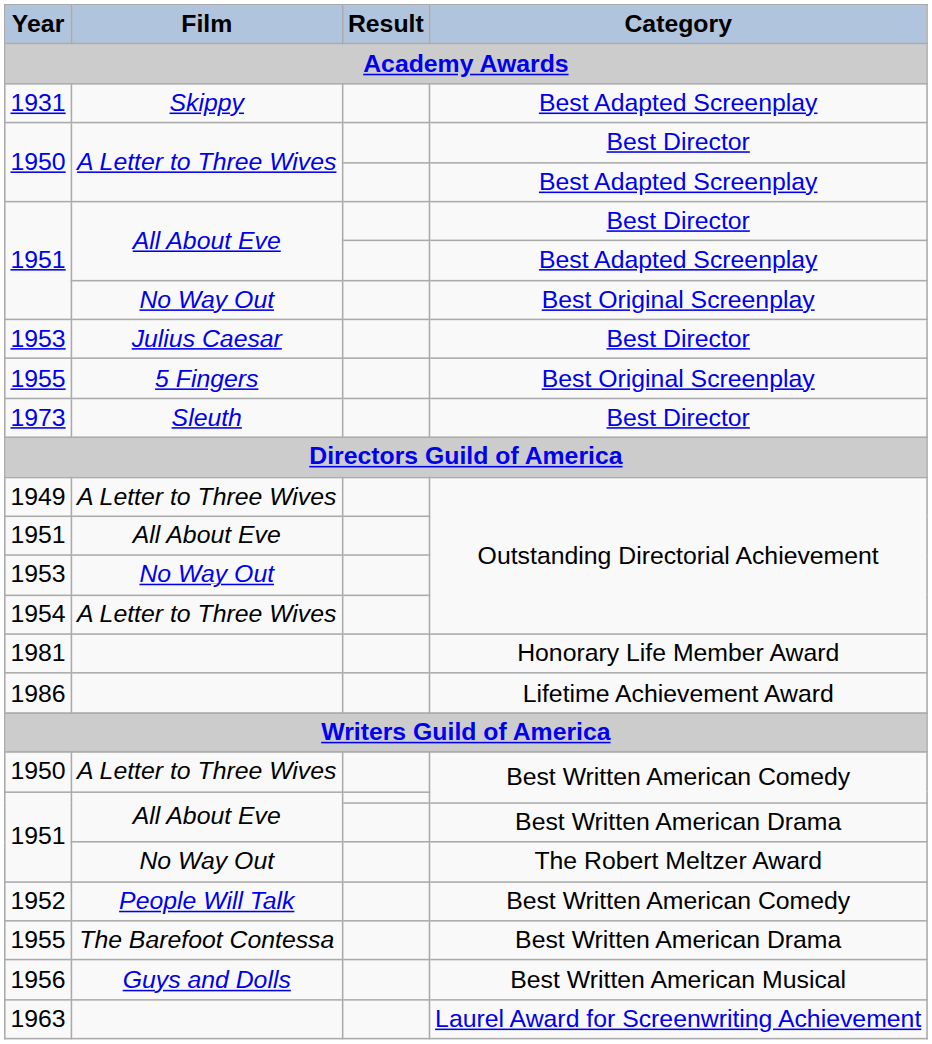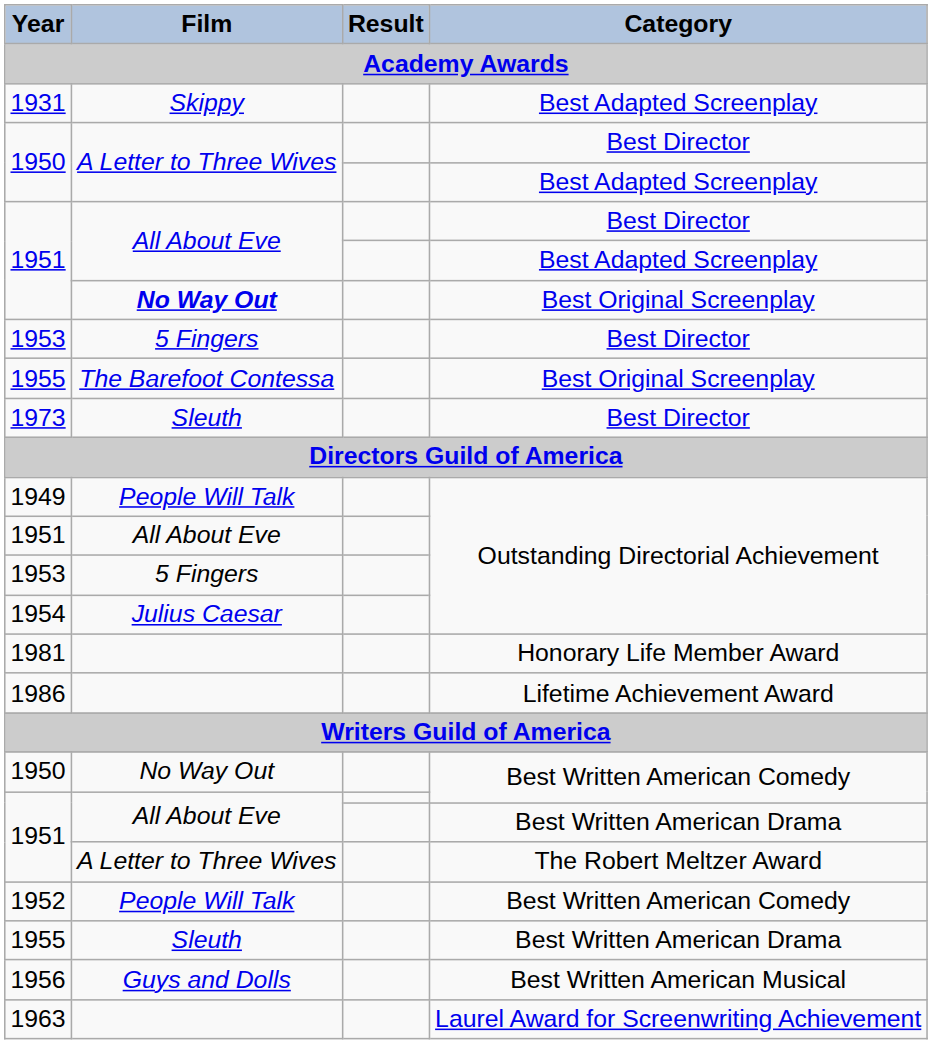 <table class="wikitable" style="font-size:100%">
 <tr style="text-align:center;">
 <th style="background:#B0C4DE;">Year</th>
 <th style="background:#B0C4DE;">Film</th>
 <th style="background:#B0C4DE;">Result</th>
 <th style="background:#B0C4DE;">Category</th>
 </tr>
 <tr>
 <th colspan="8" style="background:#ccc; text-align:center;"><a href='#'>Academy Awards</a></th>
 </tr>
 <tr>
 <td style="text-align:center;"><a href='#'>1931</a></td>
 <td style="text-align:center;"><em><a href='#'>Skippy</a></em></td>
 <td></td>
 <td style="text-align:center;"><a href='#'>Best Adapted Screenplay</a></td>
 </tr>
 <tr>
 <td style="text-align:center;" rowspan="2"><a href='#'>1950</a></td>
 <td style="text-align:center;" rowspan="2"><em><a href='#'>A Letter to Three Wives</a></em></td>
 <td></td>
 <td style="text-align:center;"><a href='#'>Best Director</a></td>
 </tr>
 <tr>
 <td></td>
 <td style="text-align:center;"><a href='#'>Best Adapted Screenplay</a></td>
 </tr>
 <tr>
 <td style="text-align:center;" rowspan="3"><a href='#'>1951</a></td>
 <td style="text-align:center;" rowspan="2"><em><a href='#'>All About Eve</a></em></td>
 <td></td>
 <td style="text-align:center;"><a href='#'>Best Director</a></td>
 </tr>
 <tr>
 <td></td>
 <td style="text-align:center;"><a href='#'>Best Adapted Screenplay</a></td>
 </tr>
 <tr>
-<td style="text-align:center;"><em><a href='#'>No Way Out</a></em></td>
+<td style="text-align:center;"><strong><em><a href='#'>No Way Out</a></em></strong></td>
 <td></td>
 <td style="text-align:center;"><a href='#'>Best Original Screenplay</a></td>
 </tr>
 <tr>
 <td style="text-align:center;"><a href='#'>1953</a></td>
-<td style="text-align:center;"><em><a href='#'>Julius Caesar</a></em></td>
+<td style="text-align:center;"><em><a href='#'>5 Fingers</a></em></td>
 <td></td>
 <td style="text-align:center;"><a href='#'>Best Director</a></td>
 </tr>
 <tr>
 <td style="text-align:center;"><a href='#'>1955</a></td>
-<td style="text-align:center;"><em><a href='#'>5 Fingers</a></em></td>
+<td style="text-align:center;"><em><a href='#'>The Barefoot Contessa</a></em></td>
 <td></td>
 <td style="text-align:center;"><a href='#'>Best Original Screenplay</a></td>
 </tr>
 <tr>
 <td style="text-align:center;"><a href='#'>1973</a></td>
 <td style="text-align:center;"><em><a href='#'>Sleuth</a></em></td>
 <td></td>
 <td style="text-align:center;"><a href='#'>Best Director</a></td>
 </tr>
 <tr>
 <th colspan="8" style="background:#ccc; text-align:center;"><a href='#'>Directors Guild of America</a></th>
 </tr>
 <tr>
 <td style="text-align:center;">1949</td>
-<td style="text-align:center;"><em>A Letter to Three Wives</em></td>
+<td style="text-align:center;"><em><a href='#'>People Will Talk</a></em></td>
 <td></td>
 <td rowspan="4" style="text-align:center;">Outstanding Directorial Achievement</td>
 </tr>
 <tr>
 <td style="text-align:center;">1951</td>
 <td style="text-align:center;"><em>All About Eve</em></td>
 <td></td>
 </tr>
 <tr>
 <td style="text-align:center;">1953</td>
-<td style="text-align:center;"><em><a href='#'>No Way Out</a></em></td>
+<td style="text-align:center;"><em>5 Fingers</em></td>
 <td></td>
 </tr>
 <tr>
 <td style="text-align:center;">1954</td>
-<td style="text-align:center;"><em>A Letter to Three Wives</em></td>
+<td style="text-align:center;"><em><a href='#'>Julius Caesar</a></em></td>
 <td></td>
 </tr>
 <tr>
 <td style="text-align:center;">1981</td>
 <td style="text-align:center;"></td>
 <td></td>
 <td style="text-align:center;">Honorary Life Member Award</td>
 </tr>
 <tr>
 <td style="text-align:center;">1986</td>
 <td style="text-align:center;"></td>
 <td></td>
 <td style="text-align:center;">Lifetime Achievement Award</td>
 </tr>
 <tr>
 <th colspan="8" style="background:#ccc; text-align:center;"><a href='#'>Writers Guild of America</a></th>
 </tr>
 <tr>
 <td style="text-align:center;">1950</td>
-<td style="text-align:center;"><em>A Letter to Three Wives</em></td>
+<td style="text-align:center;"><em>No Way Out</em></td>
 <td></td>
 <td rowspan="2" style="text-align:center;">Best Written American Comedy</td>
 </tr>
 <tr>
 <td style="text-align:center;" rowspan="3">1951</td>
 <td style="text-align:center;" rowspan="2"><em>All About Eve</em></td>
 <td></td>
 </tr>
 <tr>
 <td></td>
 <td style="text-align:center;">Best Written American Drama</td>
 </tr>
 <tr>
-<td style="text-align:center;"><em>No Way Out</em></td>
+<td style="text-align:center;"><em>A Letter to Three Wives</em></td>
 <td></td>
 <td style="text-align:center;">The Robert Meltzer Award</td>
 </tr>
 <tr>
 <td style="text-align:center;">1952</td>
 <td style="text-align:center;"><em><a href='#'>People Will Talk</a></em></td>
 <td></td>
 <td style="text-align:center;">Best Written American Comedy</td>
 </tr>
 <tr>
 <td style="text-align:center;">1955</td>
-<td style="text-align:center;"><em>The Barefoot Contessa</em></td>
+<td style="text-align:center;"><em><a href='#'>Sleuth</a></em></td>
 <td></td>
 <td style="text-align:center;">Best Written American Drama</td>
 </tr>
 <tr>
 <td style="text-align:center;">1956</td>
 <td style="text-align:center;"><em><a href='#'>Guys and Dolls</a></em></td>
 <td></td>
 <td style="text-align:center;">Best Written American Musical</td>
 </tr>
 <tr>
 <td style="text-align:center;">1963</td>
 <td style="text-align:center;"></td>
 <td></td>
 <td style="text-align:center;"><a href='#'>Laurel Award for Screenwriting Achievement</a></td>
 </tr>
 </table>
